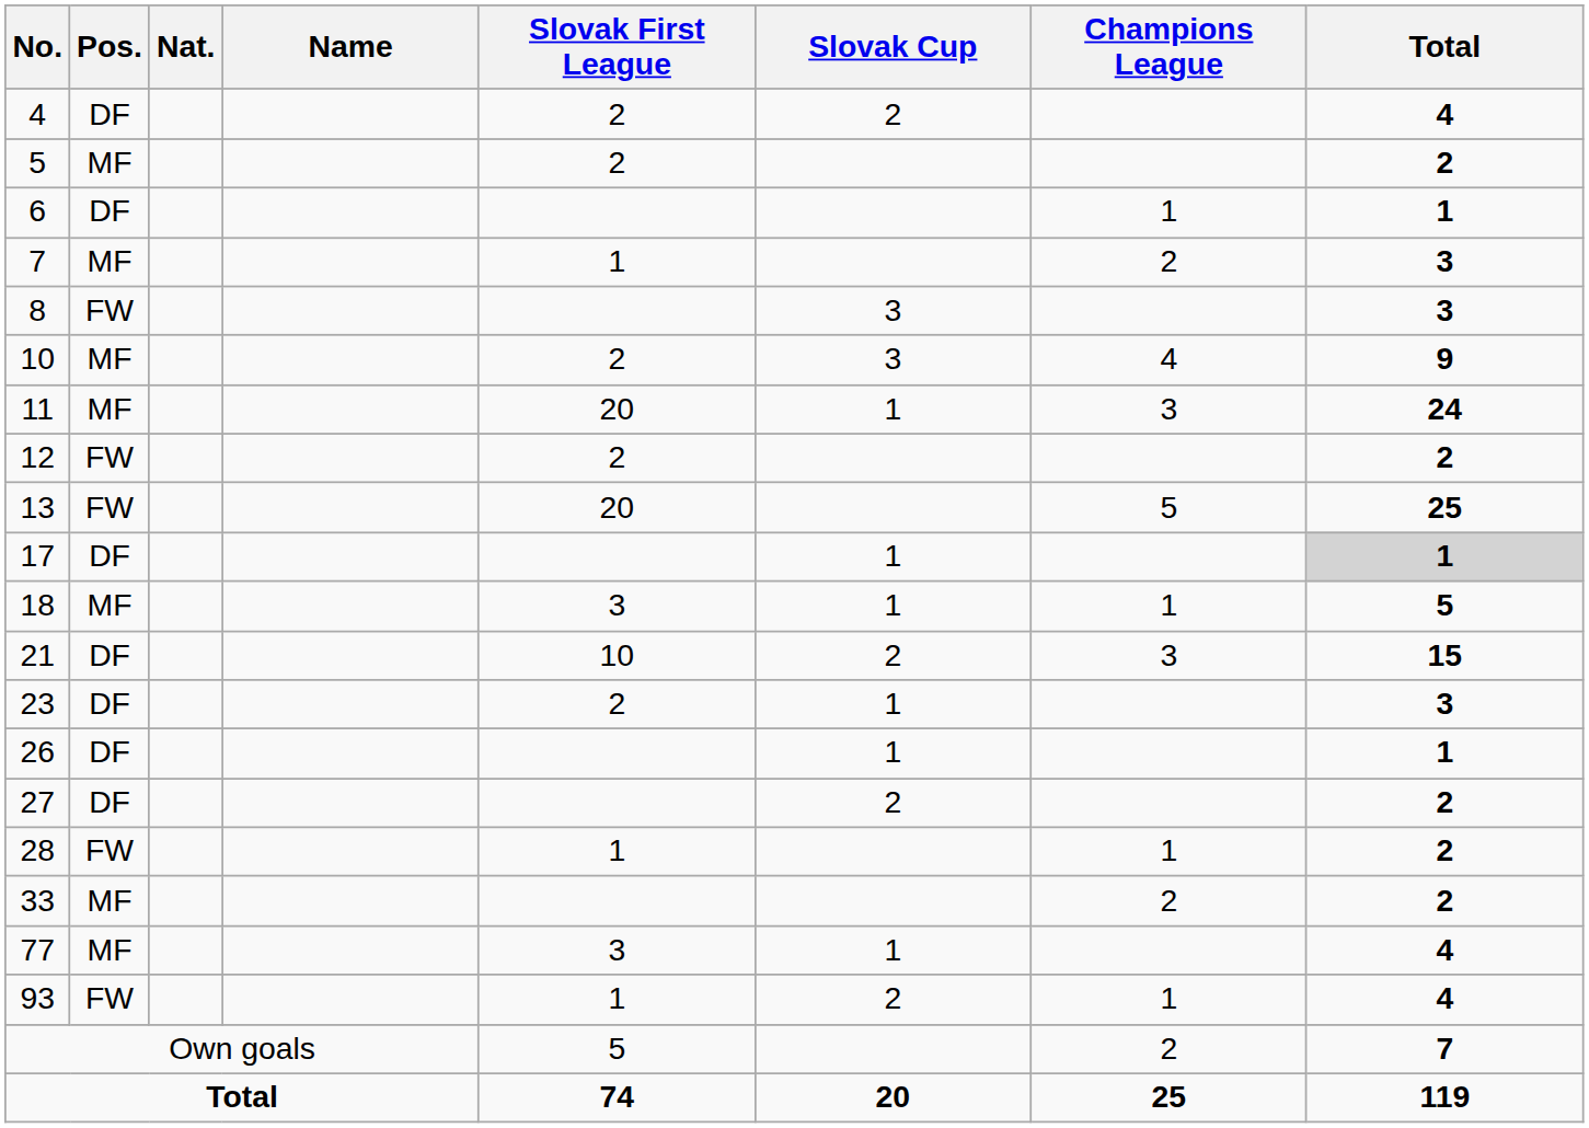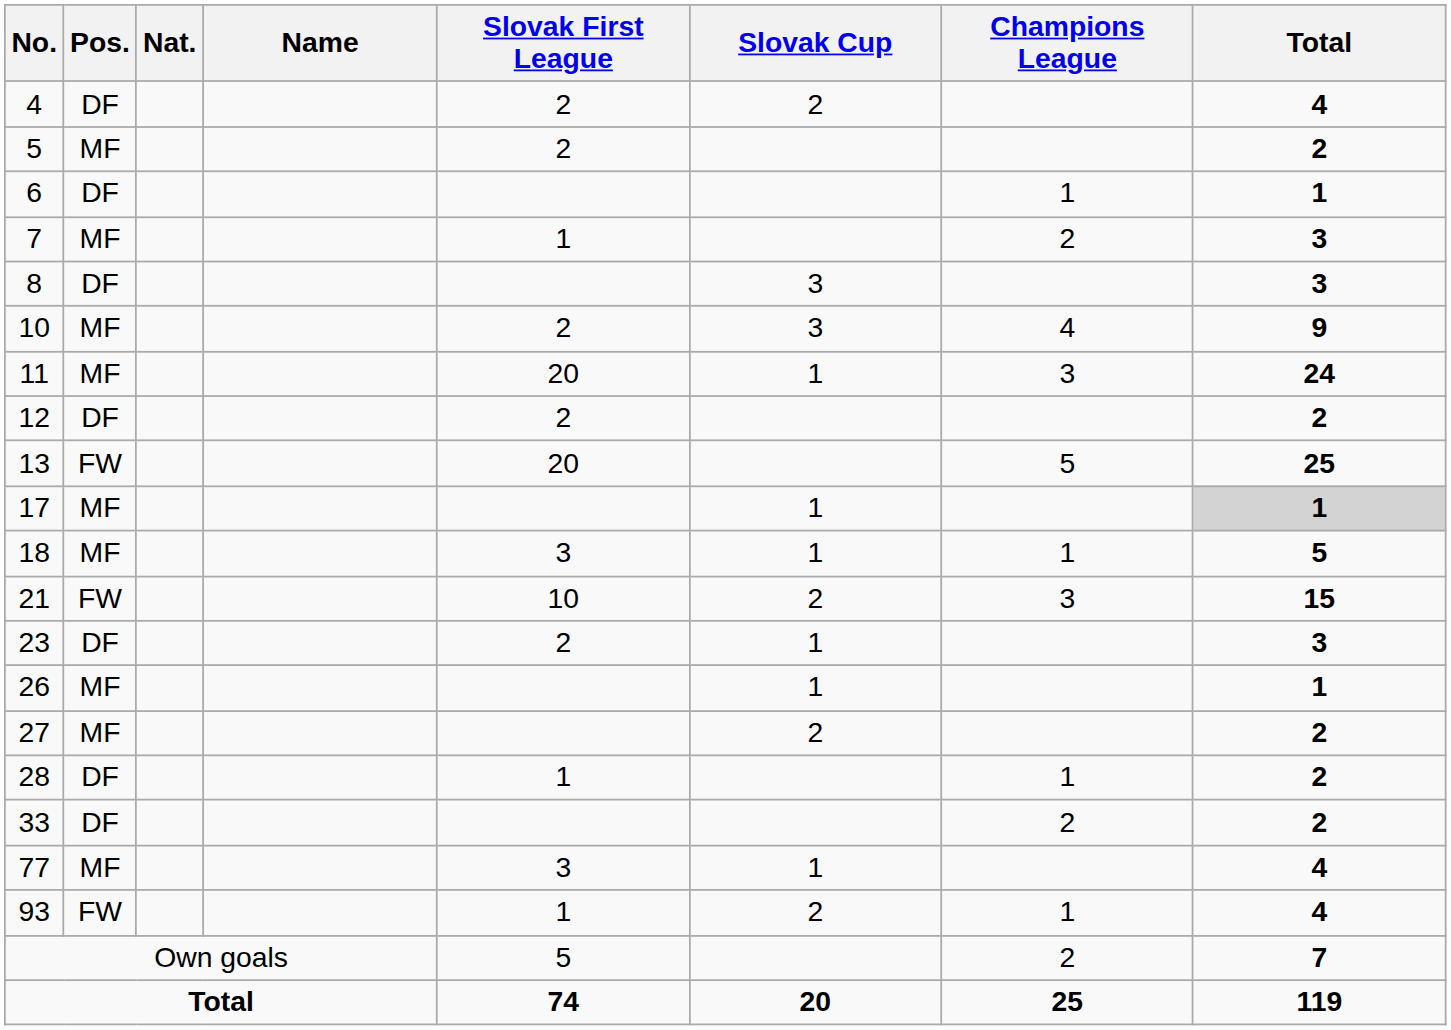 <table class="wikitable sortable" style="text-align:center">
 <tr>
 <th rowspan="1" style="width:20px;">No.</th>
 <th rowspan="1" style="width:20px;">Pos.</th>
 <th rowspan="1" style="width:20px;">Nat.</th>
 <th rowspan="1" style="width:125px;">Name</th>
 <th style="width:135px;"><a href='#'>Slovak First League</a></th>
 <th style="width:135px;"><a href='#'>Slovak Cup</a></th>
 <th style="width:135px;"><a href='#'>Champions League</a></th>
 <th style="width:135px;">Total</th>
 </tr>
 <tr>
 <td>4</td>
 <td>DF</td>
 <td></td>
 <td align="left"></td>
 <td>2</td>
 <td>2</td>
 <td></td>
 <td><strong>4</strong></td>
 </tr>
 <tr>
 <td>5</td>
 <td>MF</td>
 <td></td>
 <td align="left"></td>
 <td>2</td>
 <td></td>
 <td></td>
 <td><strong>2</strong></td>
 </tr>
 <tr>
 <td>6</td>
 <td>DF</td>
 <td></td>
 <td align="left"></td>
 <td></td>
 <td></td>
 <td>1</td>
 <td><strong>1</strong></td>
 </tr>
 <tr>
 <td>7</td>
 <td>MF</td>
 <td></td>
 <td align="left"></td>
 <td>1</td>
 <td></td>
 <td>2</td>
 <td><strong>3</strong></td>
 </tr>
 <tr>
 <td>8</td>
-<td>FW</td>
+<td>DF</td>
 <td></td>
 <td align="left"></td>
 <td></td>
 <td>3</td>
 <td></td>
 <td><strong>3</strong></td>
 </tr>
 <tr>
 <td>10</td>
 <td>MF</td>
 <td></td>
 <td align="left"></td>
 <td>2</td>
 <td>3</td>
 <td>4</td>
 <td><strong>9</strong></td>
 </tr>
 <tr>
 <td>11</td>
 <td>MF</td>
 <td></td>
 <td align="left"></td>
 <td>20</td>
 <td>1</td>
 <td>3</td>
 <td><strong>24</strong></td>
 </tr>
 <tr>
 <td>12</td>
-<td>FW</td>
+<td>DF</td>
 <td></td>
 <td align="left"></td>
 <td>2</td>
 <td></td>
 <td></td>
 <td><strong>2</strong></td>
 </tr>
 <tr>
 <td>13</td>
 <td>FW</td>
 <td></td>
 <td align="left"></td>
 <td>20</td>
 <td></td>
 <td>5</td>
 <td><strong>25</strong></td>
 </tr>
 <tr>
 <td>17</td>
-<td>DF</td>
+<td>MF</td>
 <td></td>
 <td align="left"></td>
 <td></td>
 <td>1</td>
 <td></td>
 <td style="background: lightgrey;"><strong>1</strong></td>
 </tr>
 <tr>
 <td>18</td>
 <td>MF</td>
 <td></td>
 <td align="left"></td>
 <td>3</td>
 <td>1</td>
 <td>1</td>
 <td><strong>5</strong></td>
 </tr>
 <tr>
 <td>21</td>
-<td>DF</td>
+<td>FW</td>
 <td></td>
 <td align="left"></td>
 <td>10</td>
 <td>2</td>
 <td>3</td>
 <td><strong>15</strong></td>
 </tr>
 <tr>
 <td>23</td>
 <td>DF</td>
 <td></td>
 <td align="left"></td>
 <td>2</td>
 <td>1</td>
 <td></td>
 <td><strong>3</strong></td>
 </tr>
 <tr>
 <td>26</td>
-<td>DF</td>
+<td>MF</td>
 <td></td>
 <td align="left"></td>
 <td></td>
 <td>1</td>
 <td></td>
 <td><strong>1</strong></td>
 </tr>
 <tr>
 <td>27</td>
-<td>DF</td>
+<td>MF</td>
 <td></td>
 <td align="left"></td>
 <td></td>
 <td>2</td>
 <td></td>
 <td><strong>2</strong></td>
 </tr>
 <tr>
 <td>28</td>
-<td>FW</td>
+<td>DF</td>
 <td></td>
 <td align="left"></td>
 <td>1</td>
 <td></td>
 <td>1</td>
 <td><strong>2</strong></td>
 </tr>
 <tr>
 <td>33</td>
-<td>MF</td>
+<td>DF</td>
 <td></td>
 <td align="left"></td>
 <td></td>
 <td></td>
 <td>2</td>
 <td><strong>2</strong></td>
 </tr>
 <tr>
 <td>77</td>
 <td>MF</td>
 <td></td>
 <td align="left"></td>
 <td>3</td>
 <td>1</td>
 <td></td>
 <td><strong>4</strong></td>
 </tr>
 <tr>
 <td>93</td>
 <td>FW</td>
 <td></td>
 <td align="left"></td>
 <td>1</td>
 <td>2</td>
 <td>1</td>
 <td><strong>4</strong></td>
 </tr>
 <tr>
 <td colspan="4">Own goals</td>
 <td>5</td>
 <td></td>
 <td>2</td>
 <td><strong>7</strong></td>
 </tr>
 <tr>
 <td colspan="4"><strong>Total</strong></td>
 <td><strong>74</strong></td>
 <td><strong>20</strong></td>
 <td><strong>25</strong></td>
 <td><strong>119</strong></td>
 </tr>
 </table>
